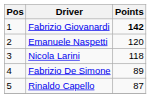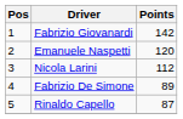 <table class="wikitable" style="font-size: 85%;">
 <tr>
 <th>Pos</th>
 <th>Driver</th>
 <th>Points</th>
 </tr>
 <tr>
 <td>1</td>
 <td> <a href='#'>Fabrizio Giovanardi</a></td>
-<td align="right"><strong>142</strong></td>
+<td align="right">142</td>
 </tr>
 <tr>
 <td>2</td>
 <td> <a href='#'>Emanuele Naspetti</a></td>
 <td align="right">120</td>
 </tr>
 <tr>
 <td>3</td>
 <td> <a href='#'>Nicola Larini</a></td>
-<td align="right">118</td>
+<td align="right">112</td>
 </tr>
 <tr>
 <td>4</td>
 <td> <a href='#'>Fabrizio De Simone</a></td>
 <td align="right">89</td>
 </tr>
 <tr>
 <td>5</td>
 <td> <a href='#'>Rinaldo Capello</a></td>
 <td align="right">87</td>
 </tr>
 <tr>
 </tr>
 </table>
